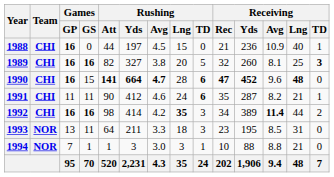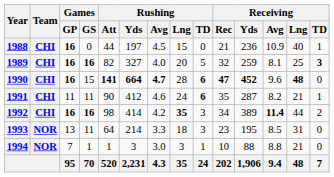 <table class="wikitable" style="text-align:center;">
 <tr>
 <th rowspan="2">Year</th>
 <th rowspan="2">Team</th>
 <th colspan="2">Games</th>
 <th colspan="5">Rushing</th>
 <th colspan="5">Receiving</th>
 </tr>
 <tr>
 <th>GP</th>
 <th>GS</th>
 <th>Att</th>
 <th>Yds</th>
 <th>Avg</th>
 <th>Lng</th>
 <th>TD</th>
 <th>Rec</th>
 <th>Yds</th>
 <th>Avg</th>
 <th>Lng</th>
 <th>TD</th>
 </tr>
 <tr>
 <th><a href='#'>1988</a></th>
 <th><a href='#'>CHI</a></th>
 <td><strong>16</strong></td>
 <td>0</td>
 <td>44</td>
 <td>197</td>
 <td>4.5</td>
 <td>15</td>
 <td>0</td>
 <td>21</td>
 <td>236</td>
 <td>10.9</td>
 <td>40</td>
 <td>1</td>
 </tr>
 <tr>
 <th><a href='#'>1989</a></th>
 <th><a href='#'>CHI</a></th>
 <td><strong>16</strong></td>
 <td><strong>16</strong></td>
 <td>82</td>
 <td>327</td>
-<td>3.8</td>
+<td>4.0</td>
 <td>20</td>
 <td>5</td>
 <td>32</td>
-<td>260</td>
+<td>259</td>
 <td>8.1</td>
 <td>25</td>
 <td><strong>3</strong></td>
 </tr>
 <tr>
 <th><a href='#'>1990</a></th>
 <th><a href='#'>CHI</a></th>
 <td><strong>16</strong></td>
 <td>15</td>
 <td><strong>141</strong></td>
 <td><strong>664</strong></td>
 <td><strong>4.7</strong></td>
 <td>28</td>
 <td><strong>6</strong></td>
 <td><strong>47</strong></td>
 <td><strong>452</strong></td>
 <td>9.6</td>
 <td><strong>48</strong></td>
 <td>0</td>
 </tr>
 <tr>
 <th><a href='#'>1991</a></th>
 <th><a href='#'>CHI</a></th>
 <td>11</td>
 <td>11</td>
 <td>90</td>
 <td>412</td>
 <td>4.6</td>
 <td>24</td>
 <td><strong>6</strong></td>
 <td>35</td>
 <td>287</td>
 <td>8.2</td>
 <td>21</td>
 <td>1</td>
 </tr>
 <tr>
 <th><a href='#'>1992</a></th>
 <th><a href='#'>CHI</a></th>
 <td><strong>16</strong></td>
 <td><strong>16</strong></td>
 <td>98</td>
 <td>414</td>
 <td>4.2</td>
 <td><strong>35</strong></td>
 <td>3</td>
 <td>34</td>
 <td>389</td>
 <td><strong>11.4</strong></td>
 <td>44</td>
 <td>2</td>
 </tr>
 <tr>
 <th><a href='#'>1993</a></th>
 <th><a href='#'>NOR</a></th>
 <td>13</td>
 <td>11</td>
 <td>64</td>
-<td>211</td>
+<td>214</td>
 <td>3.3</td>
 <td>18</td>
 <td>3</td>
 <td>23</td>
 <td>195</td>
 <td>8.5</td>
 <td>31</td>
 <td>0</td>
 </tr>
 <tr>
 <th><a href='#'>1994</a></th>
 <th><a href='#'>NOR</a></th>
 <td>7</td>
 <td>1</td>
 <td>1</td>
 <td>3</td>
 <td>3.0</td>
 <td>3</td>
 <td>1</td>
 <td>10</td>
 <td>88</td>
 <td>8.8</td>
 <td>21</td>
 <td>0</td>
 </tr>
 <tr>
 <th colspan="2"></th>
 <th>95</th>
 <th>70</th>
 <th>520</th>
 <th>2,231</th>
 <th>4.3</th>
 <th>35</th>
 <th>24</th>
 <th>202</th>
 <th>1,906</th>
 <th>9.4</th>
 <th>48</th>
 <th>7</th>
 </tr>
 </table>
